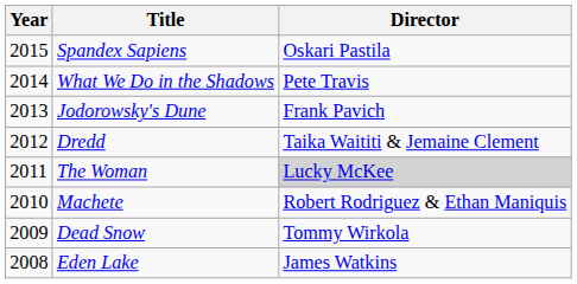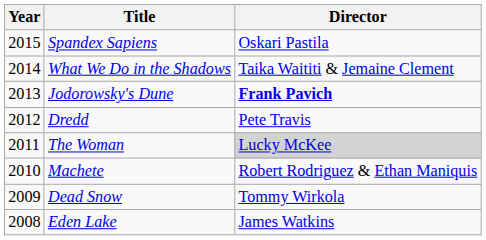 <table class="wikitable">
 <tr>
 <th>Year</th>
 <th>Title</th>
 <th>Director</th>
 </tr>
 <tr>
 <td>2015</td>
 <td><em><a href='#'>Spandex Sapiens</a></em></td>
 <td><a href='#'>Oskari Pastila</a></td>
 </tr>
 <tr>
 <td>2014</td>
 <td><em><a href='#'>What We Do in the Shadows</a></em></td>
-<td><a href='#'>Pete Travis</a></td>
+<td><a href='#'>Taika Waititi</a> & <a href='#'>Jemaine Clement</a></td>
 </tr>
 <tr>
 <td>2013</td>
 <td><em><a href='#'>Jodorowsky's Dune</a></em></td>
-<td><a href='#'>Frank Pavich</a></td>
+<td><strong><a href='#'>Frank Pavich</a></strong></td>
 </tr>
 <tr>
 <td>2012</td>
 <td><em><a href='#'>Dredd</a></em></td>
-<td><a href='#'>Taika Waititi</a> & <a href='#'>Jemaine Clement</a></td>
+<td><a href='#'>Pete Travis</a></td>
 </tr>
 <tr>
 <td>2011</td>
 <td><a href='#'><em>The Woman</em></a></td>
 <td style="background: lightgrey;"><a href='#'>Lucky McKee</a></td>
 </tr>
 <tr>
 <td>2010</td>
 <td><a href='#'><em>Machete</em></a></td>
 <td><a href='#'>Robert Rodriguez</a> & <a href='#'>Ethan Maniquis</a></td>
 </tr>
 <tr>
 <td>2009</td>
 <td><em><a href='#'>Dead Snow</a></em></td>
 <td><a href='#'>Tommy Wirkola</a></td>
 </tr>
 <tr>
 <td>2008</td>
 <td><em><a href='#'>Eden Lake</a></em></td>
 <td><a href='#'>James Watkins</a></td>
 </tr>
 </table>
